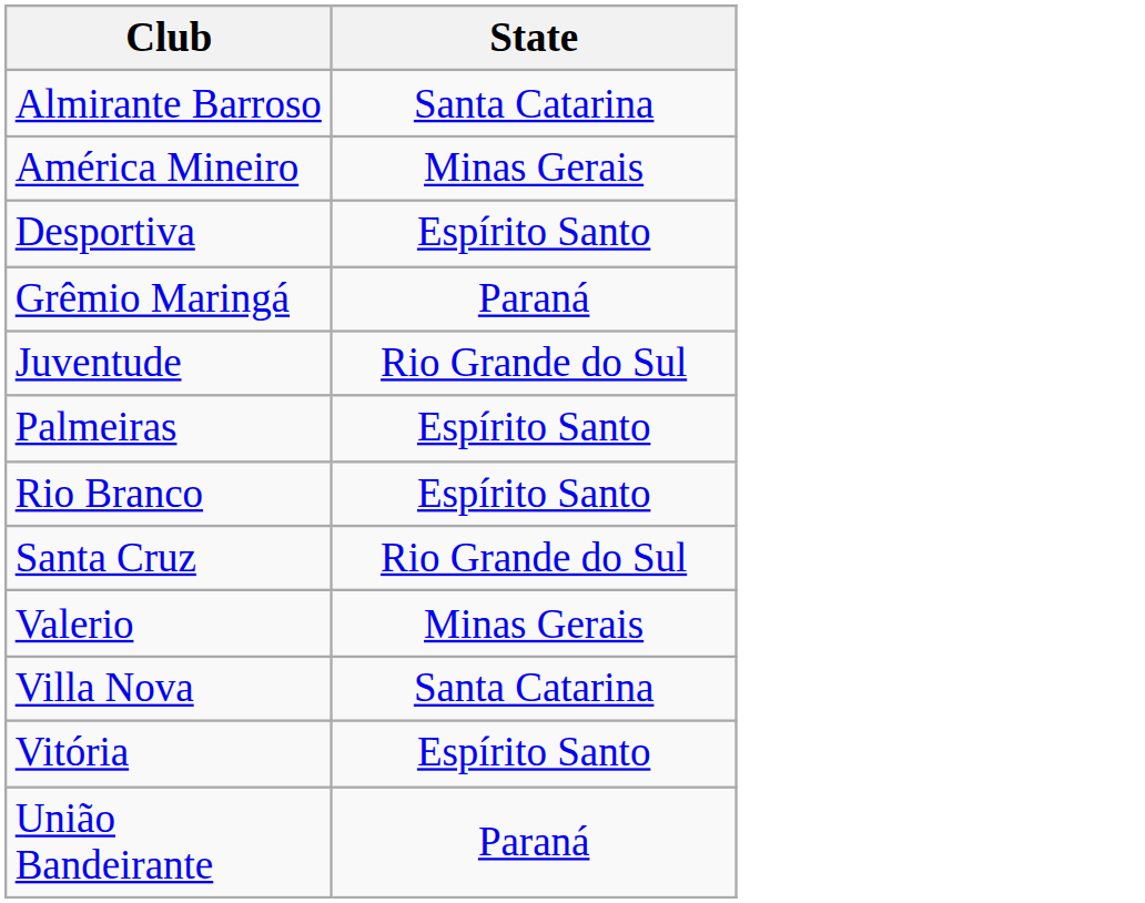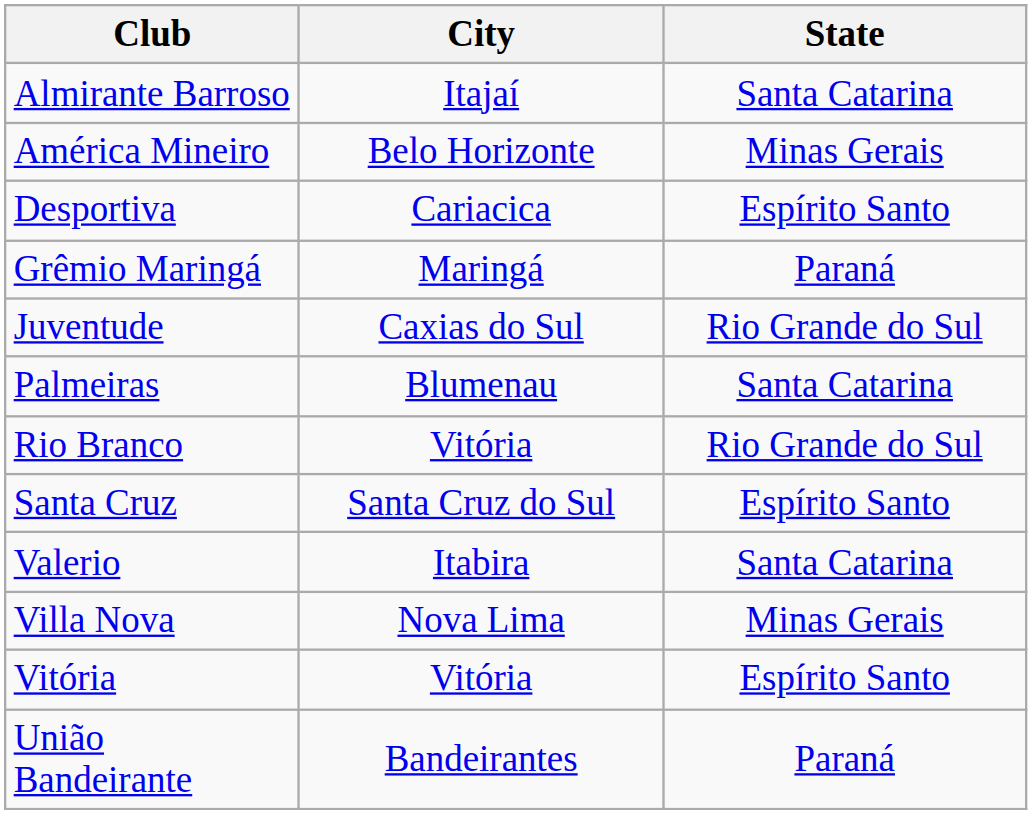 <table class="wikitable sortable">
 <tr>
 <th width=120>Club</th>
+<th width=150>City</th>
 <th width=150>State</th>
 </tr>
 <tr>
 <td><a href='#'>Almirante Barroso</a></td>
+<td align=center><a href='#'>Itajaí</a></td>
 <td align=center> <a href='#'>Santa Catarina</a></td>
 </tr>
 <tr>
 <td><a href='#'>América Mineiro</a></td>
+<td align=center><a href='#'>Belo Horizonte</a></td>
 <td align=center> <a href='#'>Minas Gerais</a></td>
 </tr>
 <tr>
 <td><a href='#'>Desportiva</a></td>
+<td align=center><a href='#'>Cariacica</a></td>
 <td align=center> <a href='#'>Espírito Santo</a></td>
 </tr>
 <tr>
 <td><a href='#'>Grêmio Maringá</a></td>
+<td align=center><a href='#'>Maringá</a></td>
 <td align=center> <a href='#'>Paraná</a></td>
 </tr>
 <tr>
 <td><a href='#'>Juventude</a></td>
+<td align=center><a href='#'>Caxias do Sul</a></td>
 <td align=center> <a href='#'>Rio Grande do Sul</a></td>
 </tr>
 <tr>
 <td><a href='#'>Palmeiras</a></td>
+<td align=center><a href='#'>Blumenau</a></td>
+<td align=center> <a href='#'>Santa Catarina</a></td>
+</tr>
+<tr>
+<td><a href='#'>Rio Branco</a></td>
+<td align=center><a href='#'>Vitória</a></td>
+<td align=center> <a href='#'>Rio Grande do Sul</a></td>
+</tr>
+<tr>
+<td><a href='#'>Santa Cruz</a></td>
+<td align=center><a href='#'>Santa Cruz do Sul</a></td>
 <td align=center> <a href='#'>Espírito Santo</a></td>
 </tr>
 <tr>
-<td><a href='#'>Rio Branco</a></td>
-<td align=center> <a href='#'>Espírito Santo</a></td>
+<td><a href='#'>Valerio</a></td>
+<td align=center><a href='#'>Itabira</a></td>
+<td align=center> <a href='#'>Santa Catarina</a></td>
 </tr>
 <tr>
-<td><a href='#'>Santa Cruz</a></td>
-<td align=center> <a href='#'>Rio Grande do Sul</a></td>
-</tr>
-<tr>
-<td><a href='#'>Valerio</a></td>
+<td><a href='#'>Villa Nova</a></td>
+<td align=center><a href='#'>Nova Lima</a></td>
 <td align=center> <a href='#'>Minas Gerais</a></td>
 </tr>
 <tr>
-<td><a href='#'>Villa Nova</a></td>
-<td align=center> <a href='#'>Santa Catarina</a></td>
-</tr>
-<tr>
 <td><a href='#'>Vitória</a></td>
+<td align=center><a href='#'>Vitória</a></td>
 <td align=center> <a href='#'>Espírito Santo</a></td>
 </tr>
 <tr>
 <td><a href='#'>União Bandeirante</a></td>
+<td align=center><a href='#'>Bandeirantes</a></td>
 <td align=center> <a href='#'>Paraná</a></td>
 </tr>
 </table>
